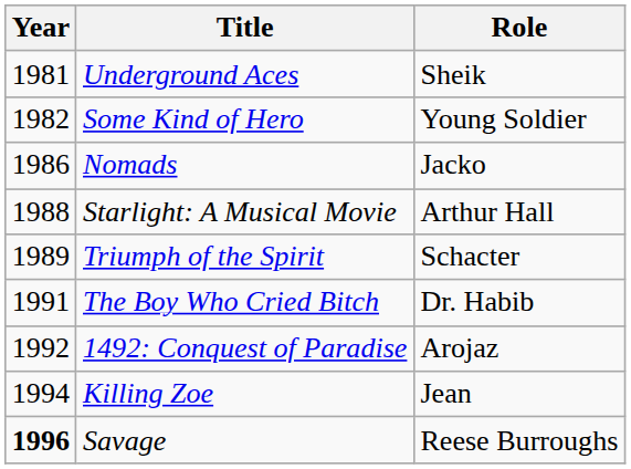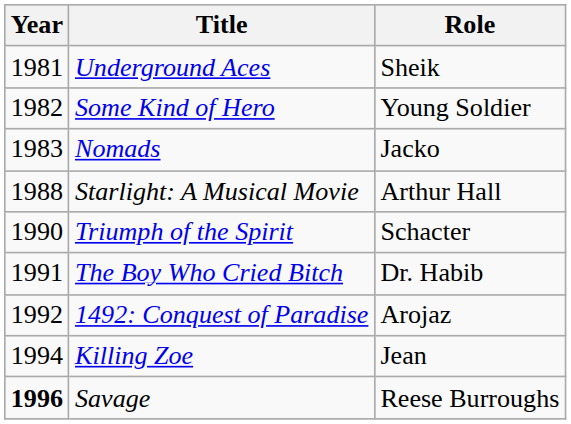 <table class="wikitable sortable">
 <tr>
 <th>Year</th>
 <th>Title</th>
 <th>Role</th>
 </tr>
 <tr>
 <td>1981</td>
 <td><em><a href='#'>Underground Aces</a></em></td>
 <td>Sheik</td>
 </tr>
 <tr>
 <td>1982</td>
 <td><em><a href='#'>Some Kind of Hero</a></em></td>
 <td>Young Soldier</td>
 </tr>
 <tr>
-<td>1986</td>
+<td>1983</td>
 <td><em><a href='#'>Nomads</a></em></td>
 <td>Jacko</td>
 </tr>
 <tr>
 <td>1988</td>
 <td><em>Starlight: A Musical Movie</em></td>
 <td>Arthur Hall</td>
 </tr>
 <tr>
-<td>1989</td>
+<td>1990</td>
 <td><em><a href='#'>Triumph of the Spirit</a></em></td>
 <td>Schacter</td>
 </tr>
 <tr>
 <td>1991</td>
 <td><em><a href='#'>The Boy Who Cried Bitch</a></em></td>
 <td>Dr. Habib</td>
 </tr>
 <tr>
 <td>1992</td>
 <td><em><a href='#'>1492: Conquest of Paradise</a></em></td>
 <td>Arojaz</td>
 </tr>
 <tr>
 <td>1994</td>
 <td><em><a href='#'>Killing Zoe</a></em></td>
 <td>Jean</td>
 </tr>
 <tr>
 <td><strong>1996</strong></td>
 <td><em>Savage</em></td>
 <td>Reese Burroughs</td>
 </tr>
 </table>
